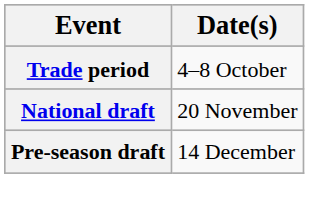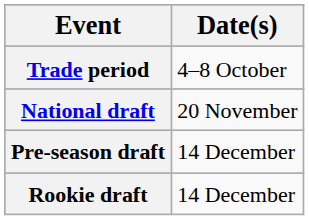 <table class="wikitable plainrowheaders">
 <tr>
 <th scope="col">Event</th>
 <th scope="col">Date(s)</th>
 </tr>
 <tr>
 <th scope="row"><small><a href='#'>Trade</a> period</small></th>
 <td><small>4–8 October</small></td>
 </tr>
 <tr>
 <th scope="row"><small><a href='#'>National draft</a></small></th>
 <td><small>20 November</small></td>
 </tr>
 <tr>
 <th scope="row"><small>Pre-season draft</small></th>
 <td><small>14 December</small></td>
 </tr>
+<tr>
+<th scope="row"><small>Rookie draft</small></th>
+<td><small>14 December</small></td>
+</tr>
 </table>
